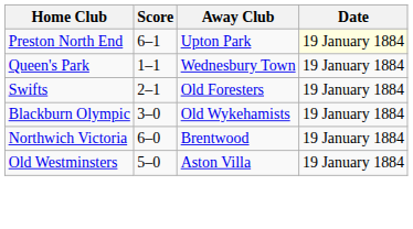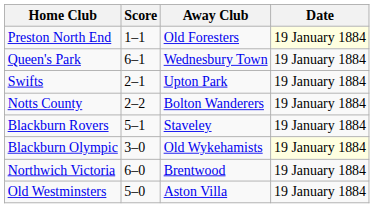 <table class="wikitable">
 <tr>
 <th>Home Club</th>
 <th>Score</th>
 <th>Away Club</th>
 <th>Date</th>
 </tr>
 <tr>
 <td><a href='#'>Preston North End</a></td>
-<td>6–1</td>
-<td><a href='#'>Upton Park</a></td>
+<td>1–1</td>
+<td><a href='#'>Old Foresters</a></td>
 <td style="background: lightyellow;">19 January 1884</td>
 </tr>
 <tr>
 <td><a href='#'>Queen's Park</a> </td>
-<td>1–1</td>
+<td>6–1</td>
 <td><a href='#'>Wednesbury Town</a></td>
 <td>19 January 1884</td>
 </tr>
 <tr>
 <td><a href='#'>Swifts</a></td>
 <td>2–1</td>
-<td><a href='#'>Old Foresters</a></td>
+<td><a href='#'>Upton Park</a></td>
+<td>19 January 1884</td>
+</tr>
+<tr>
+<td><a href='#'>Notts County</a></td>
+<td>2–2</td>
+<td><a href='#'>Bolton Wanderers</a></td>
+<td>19 January 1884</td>
+</tr>
+<tr>
+<td><a href='#'>Blackburn Rovers</a></td>
+<td>5–1</td>
+<td><a href='#'>Staveley</a></td>
 <td>19 January 1884</td>
 </tr>
 <tr>
 <td><a href='#'>Blackburn Olympic</a></td>
 <td>3–0</td>
 <td><a href='#'>Old Wykehamists</a></td>
-<td>19 January 1884</td>
+<td style="background: lightyellow;">19 January 1884</td>
 </tr>
 <tr>
 <td><a href='#'>Northwich Victoria</a></td>
 <td>6–0</td>
 <td><a href='#'>Brentwood</a></td>
 <td>19 January 1884</td>
 </tr>
 <tr>
 <td><a href='#'>Old Westminsters</a></td>
 <td>5–0</td>
 <td><a href='#'>Aston Villa</a></td>
 <td>19 January 1884</td>
 </tr>
 </table>
